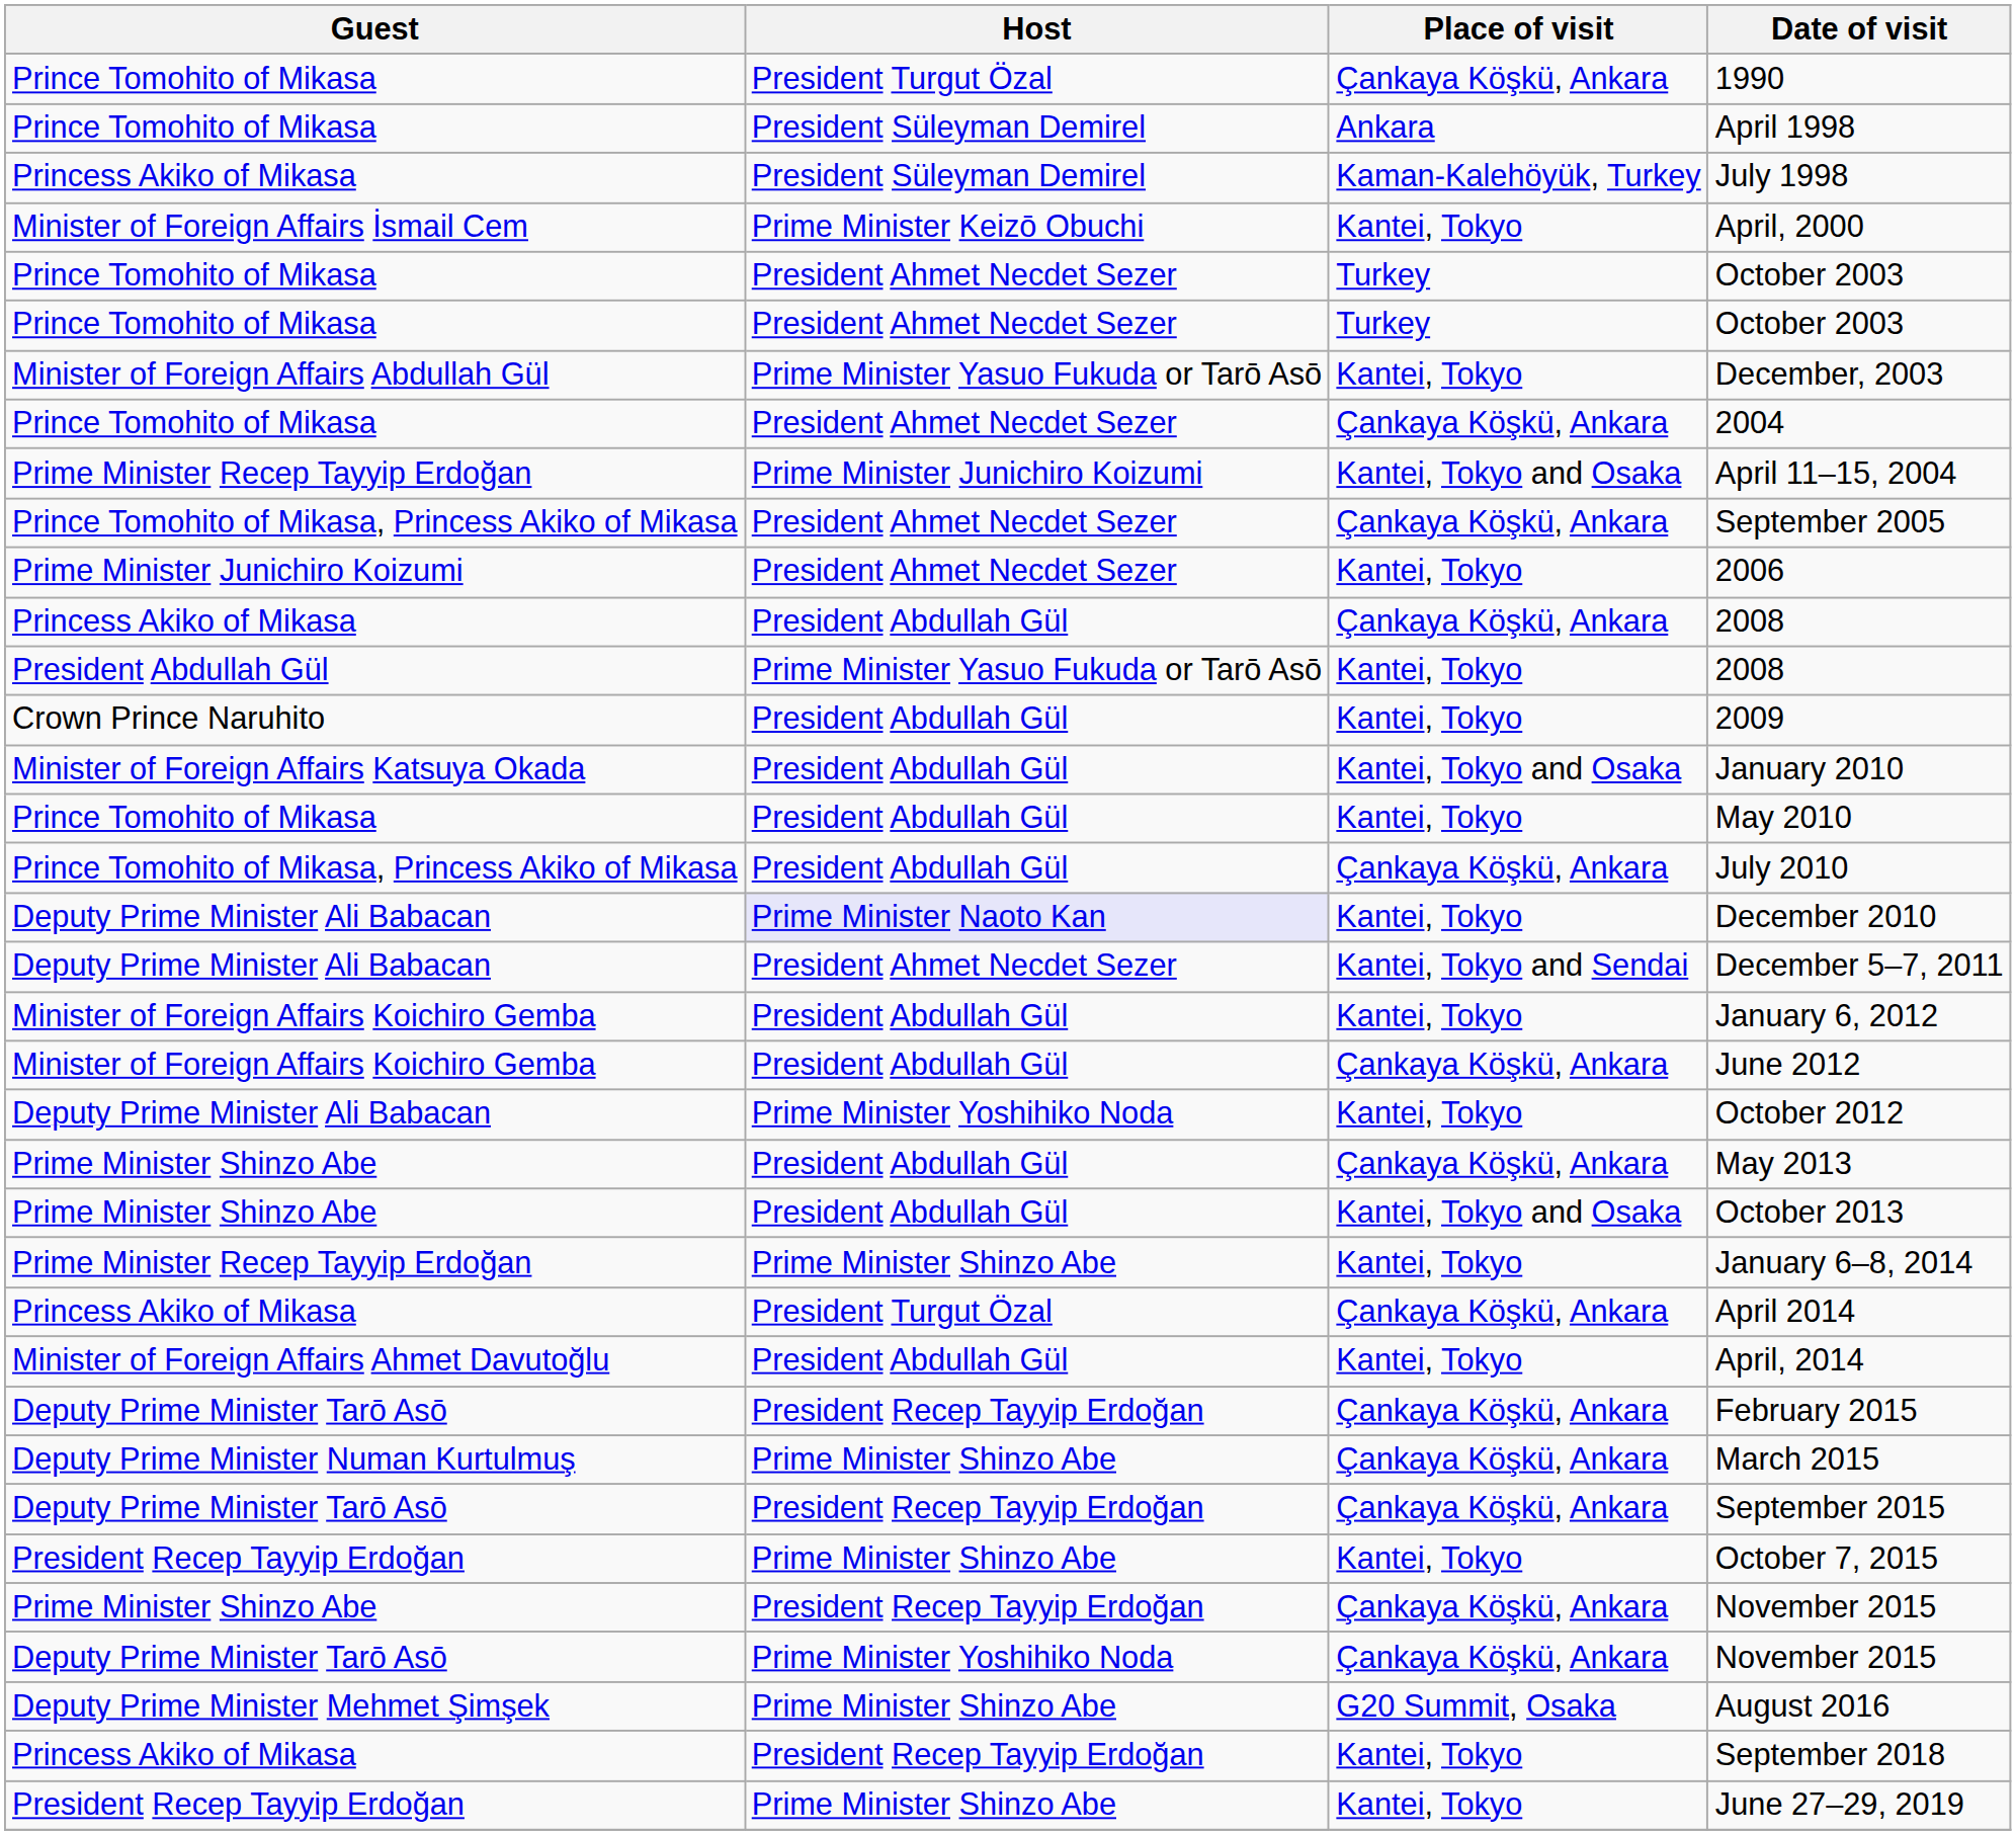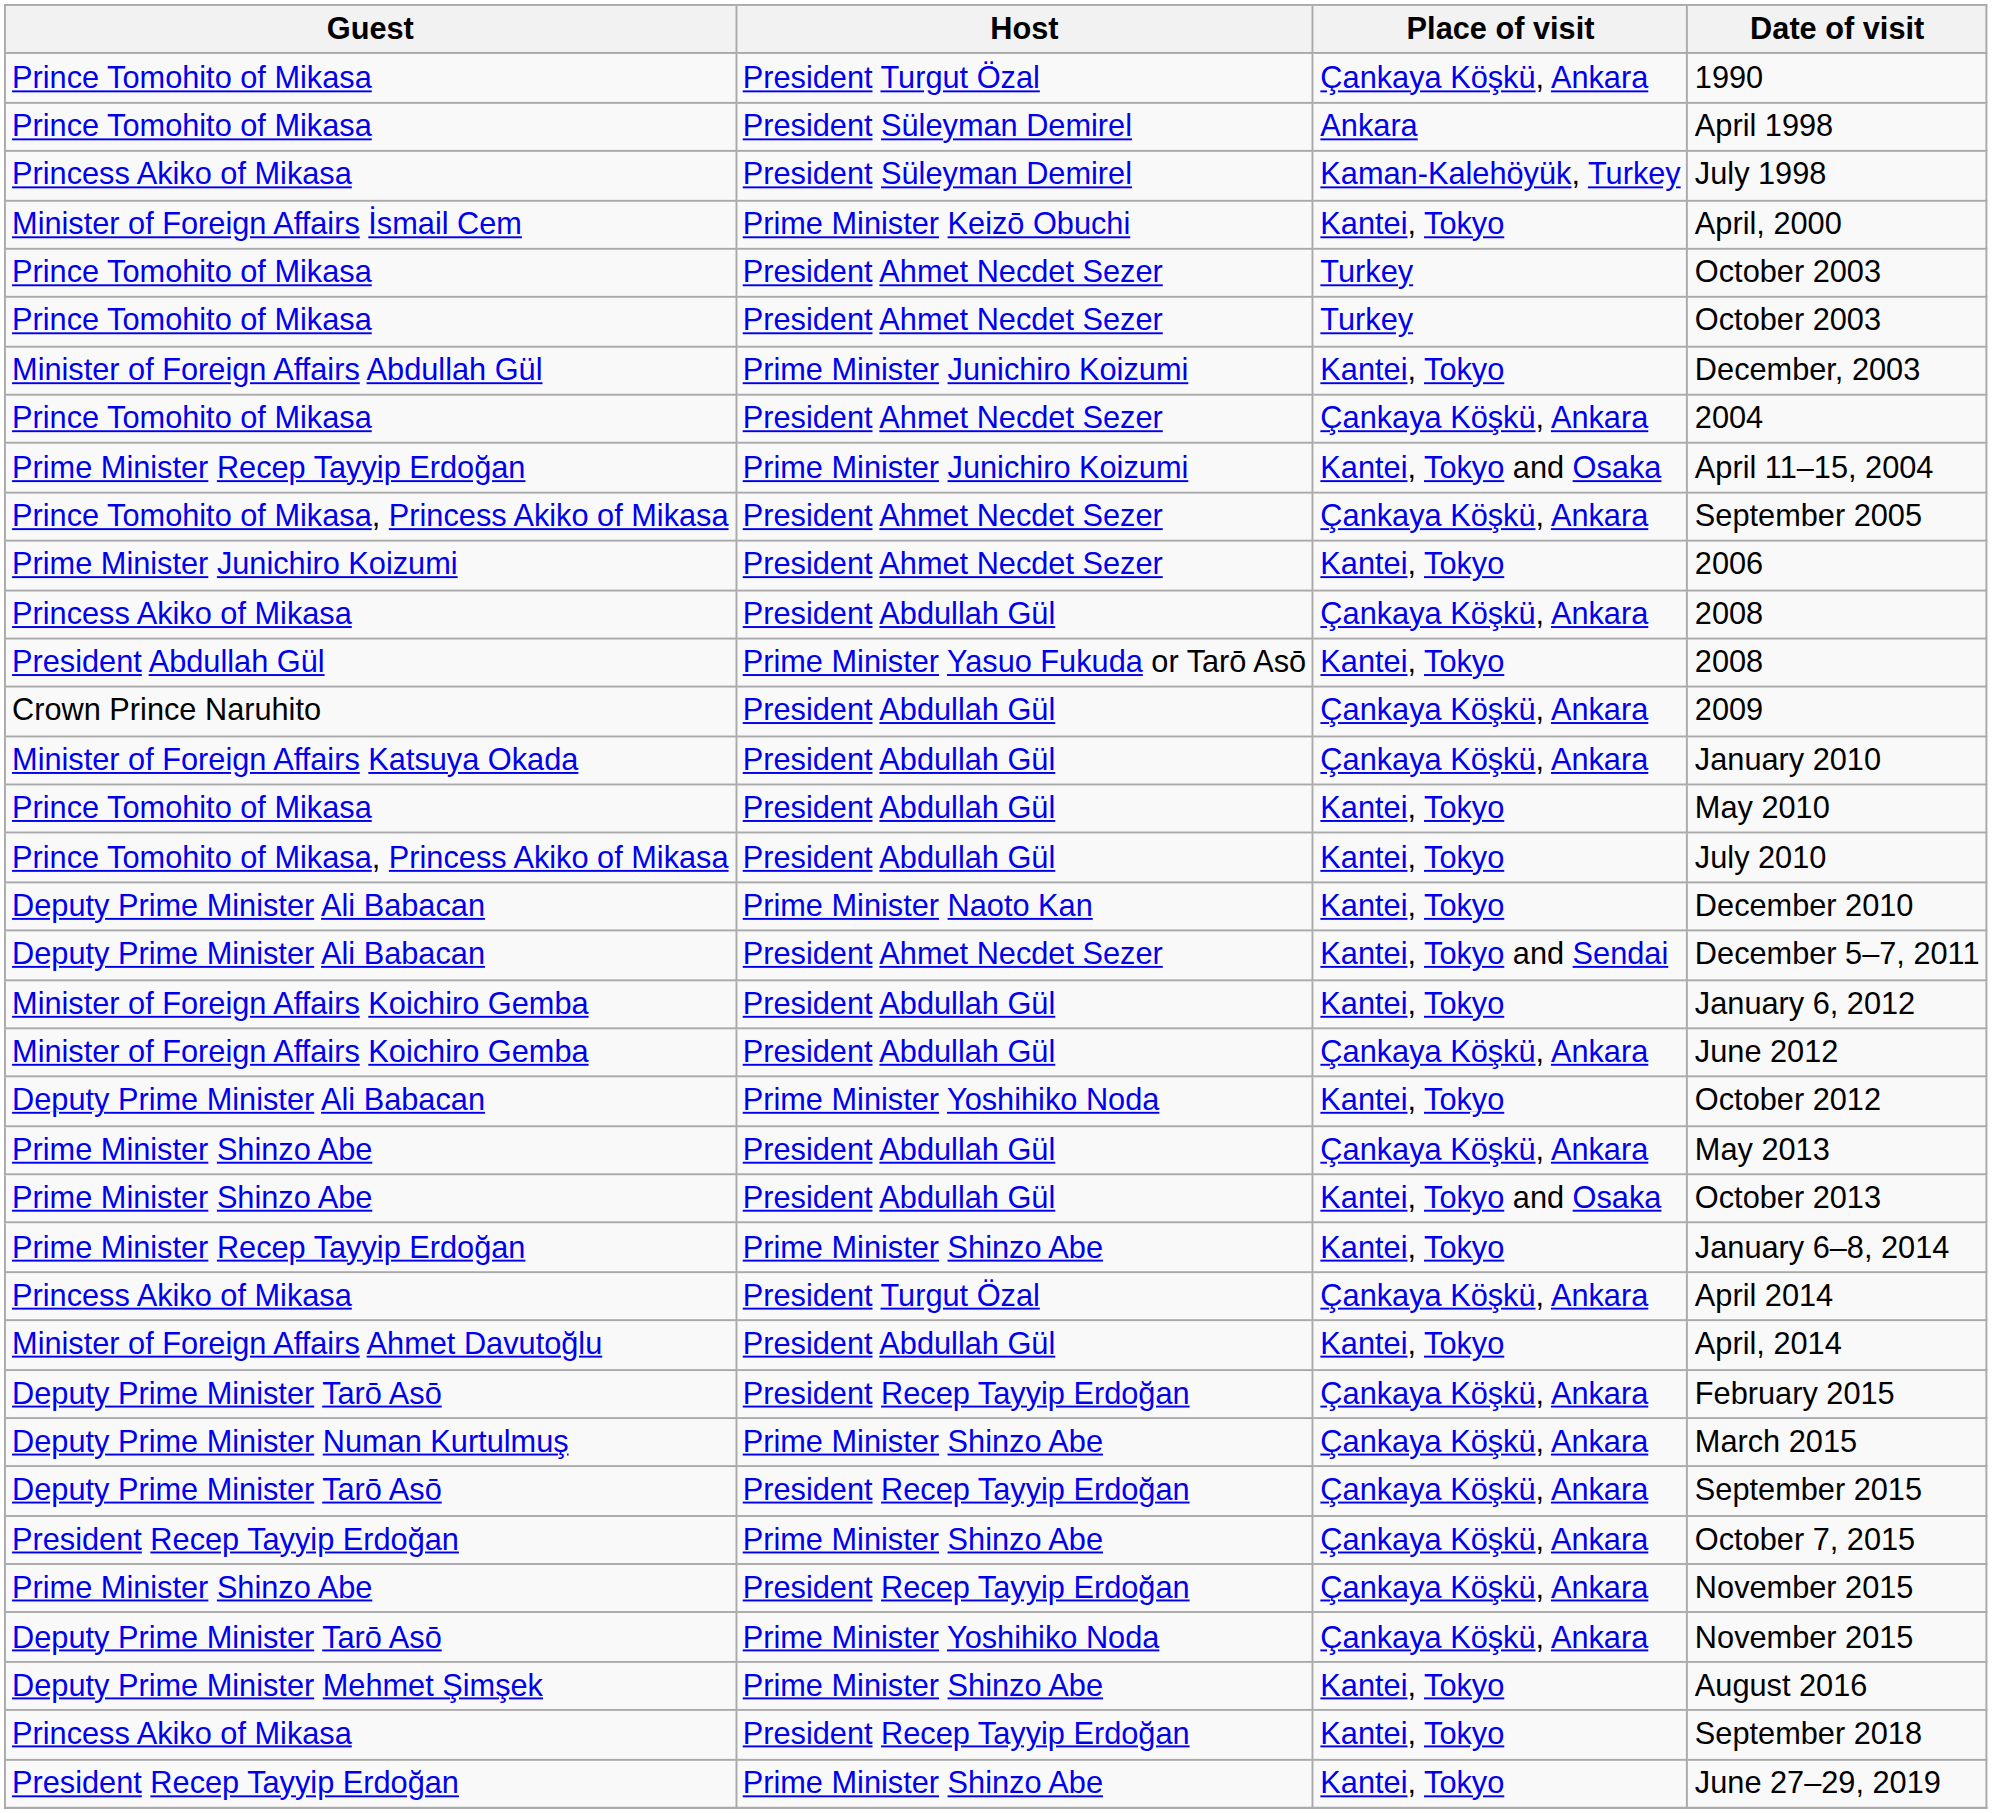 <table class="wikitable" border="1">
 <tr>
 <th>Guest</th>
 <th>Host</th>
 <th>Place of visit</th>
 <th>Date of visit</th>
 </tr>
 <tr>
 <td> <a href='#'>Prince Tomohito of Mikasa</a></td>
 <td> <a href='#'>President</a> <a href='#'>Turgut Özal</a></td>
 <td><a href='#'>Çankaya Köşkü</a>, <a href='#'>Ankara</a></td>
 <td>1990</td>
 </tr>
 <tr>
 <td> <a href='#'>Prince Tomohito of Mikasa</a></td>
 <td> <a href='#'>President</a> <a href='#'>Süleyman Demirel</a></td>
 <td><a href='#'>Ankara</a></td>
 <td>April 1998</td>
 </tr>
 <tr>
 <td> <a href='#'>Princess Akiko of Mikasa</a></td>
 <td> <a href='#'>President</a> <a href='#'>Süleyman Demirel</a></td>
 <td><a href='#'>Kaman-Kalehöyük</a>, <a href='#'>Turkey</a></td>
 <td>July 1998</td>
 </tr>
 <tr>
 <td> <a href='#'>Minister of Foreign Affairs</a> <a href='#'>İsmail Cem</a></td>
 <td> <a href='#'>Prime Minister</a> <a href='#'>Keizō Obuchi</a></td>
 <td><a href='#'>Kantei</a>, <a href='#'>Tokyo</a></td>
 <td>April, 2000</td>
 </tr>
 <tr>
 <td> <a href='#'>Prince Tomohito of Mikasa</a></td>
 <td> <a href='#'>President</a> <a href='#'>Ahmet Necdet Sezer</a></td>
 <td><a href='#'>Turkey</a></td>
 <td>October 2003</td>
 </tr>
 <tr>
 <td> <a href='#'>Prince Tomohito of Mikasa</a></td>
 <td> <a href='#'>President</a> <a href='#'>Ahmet Necdet Sezer</a></td>
 <td><a href='#'>Turkey</a></td>
 <td>October 2003</td>
 </tr>
 <tr>
 <td> <a href='#'>Minister of Foreign Affairs</a> <a href='#'>Abdullah Gül</a></td>
-<td> <a href='#'>Prime Minister</a> <a href='#'>Yasuo Fukuda</a> or Tarō Asō</td>
+<td> <a href='#'>Prime Minister</a> <a href='#'>Junichiro Koizumi</a></td>
 <td><a href='#'>Kantei</a>, <a href='#'>Tokyo</a></td>
 <td>December, 2003</td>
 </tr>
 <tr>
 <td> <a href='#'>Prince Tomohito of Mikasa</a></td>
 <td> <a href='#'>President</a> <a href='#'>Ahmet Necdet Sezer</a></td>
 <td><a href='#'>Çankaya Köşkü</a>, <a href='#'>Ankara</a></td>
 <td>2004</td>
 </tr>
 <tr>
 <td> <a href='#'>Prime Minister</a> <a href='#'>Recep Tayyip Erdoğan</a></td>
 <td> <a href='#'>Prime Minister</a> <a href='#'>Junichiro Koizumi</a></td>
 <td><a href='#'>Kantei</a>, <a href='#'>Tokyo</a> and <a href='#'>Osaka</a></td>
 <td>April 11–15, 2004</td>
 </tr>
 <tr>
 <td> <a href='#'>Prince Tomohito of Mikasa</a>, <a href='#'>Princess Akiko of Mikasa</a></td>
 <td> <a href='#'>President</a> <a href='#'>Ahmet Necdet Sezer</a></td>
 <td><a href='#'>Çankaya Köşkü</a>, <a href='#'>Ankara</a></td>
 <td>September 2005</td>
 </tr>
 <tr>
 <td> <a href='#'>Prime Minister</a> <a href='#'>Junichiro Koizumi</a></td>
 <td> <a href='#'>President</a> <a href='#'>Ahmet Necdet Sezer</a></td>
 <td><a href='#'>Kantei</a>, <a href='#'>Tokyo</a></td>
 <td>2006</td>
 </tr>
 <tr>
 <td> <a href='#'>Princess Akiko of Mikasa</a></td>
 <td> <a href='#'>President</a> <a href='#'>Abdullah Gül</a></td>
 <td><a href='#'>Çankaya Köşkü</a>, <a href='#'>Ankara</a></td>
 <td>2008</td>
 </tr>
 <tr>
 <td> <a href='#'>President</a> <a href='#'>Abdullah Gül</a></td>
 <td> <a href='#'>Prime Minister</a> <a href='#'>Yasuo Fukuda</a> or Tarō Asō</td>
 <td><a href='#'>Kantei</a>, <a href='#'>Tokyo</a></td>
 <td>2008</td>
 </tr>
 <tr>
 <td> Crown Prince Naruhito</td>
 <td> <a href='#'>President</a> <a href='#'>Abdullah Gül</a></td>
-<td><a href='#'>Kantei</a>, <a href='#'>Tokyo</a></td>
+<td><a href='#'>Çankaya Köşkü</a>, <a href='#'>Ankara</a></td>
 <td>2009</td>
 </tr>
 <tr>
 <td> <a href='#'>Minister of Foreign Affairs</a> <a href='#'>Katsuya Okada</a></td>
 <td> <a href='#'>President</a> <a href='#'>Abdullah Gül</a></td>
-<td><a href='#'>Kantei</a>, <a href='#'>Tokyo</a> and <a href='#'>Osaka</a></td>
+<td><a href='#'>Çankaya Köşkü</a>, <a href='#'>Ankara</a></td>
 <td>January 2010</td>
 </tr>
 <tr>
 <td> <a href='#'>Prince Tomohito of Mikasa</a></td>
 <td> <a href='#'>President</a> <a href='#'>Abdullah Gül</a></td>
 <td><a href='#'>Kantei</a>, <a href='#'>Tokyo</a></td>
 <td>May 2010</td>
 </tr>
 <tr>
 <td> <a href='#'>Prince Tomohito of Mikasa</a>, <a href='#'>Princess Akiko of Mikasa</a></td>
 <td> <a href='#'>President</a> <a href='#'>Abdullah Gül</a></td>
-<td><a href='#'>Çankaya Köşkü</a>, <a href='#'>Ankara</a></td>
+<td><a href='#'>Kantei</a>, <a href='#'>Tokyo</a></td>
 <td>July 2010</td>
 </tr>
 <tr>
 <td> <a href='#'>Deputy Prime Minister</a> <a href='#'>Ali Babacan</a></td>
-<td style="background: lavender;"> <a href='#'>Prime Minister</a> <a href='#'>Naoto Kan</a></td>
+<td> <a href='#'>Prime Minister</a> <a href='#'>Naoto Kan</a></td>
 <td><a href='#'>Kantei</a>, <a href='#'>Tokyo</a></td>
 <td>December 2010</td>
 </tr>
 <tr>
 <td> <a href='#'>Deputy Prime Minister</a> <a href='#'>Ali Babacan</a></td>
 <td> <a href='#'>President</a> <a href='#'>Ahmet Necdet Sezer</a></td>
 <td><a href='#'>Kantei</a>, <a href='#'>Tokyo</a> and <a href='#'>Sendai</a></td>
 <td>December 5–7, 2011</td>
 </tr>
 <tr>
 <td> <a href='#'>Minister of Foreign Affairs</a> <a href='#'>Koichiro Gemba</a></td>
 <td> <a href='#'>President</a> <a href='#'>Abdullah Gül</a></td>
 <td><a href='#'>Kantei</a>, <a href='#'>Tokyo</a></td>
 <td>January 6, 2012</td>
 </tr>
 <tr>
 <td> <a href='#'>Minister of Foreign Affairs</a> <a href='#'>Koichiro Gemba</a></td>
 <td> <a href='#'>President</a> <a href='#'>Abdullah Gül</a></td>
 <td><a href='#'>Çankaya Köşkü</a>, <a href='#'>Ankara</a></td>
 <td>June 2012</td>
 </tr>
 <tr>
 <td> <a href='#'>Deputy Prime Minister</a> <a href='#'>Ali Babacan</a></td>
 <td><a href='#'>Prime Minister</a> <a href='#'>Yoshihiko Noda</a></td>
 <td><a href='#'>Kantei</a>, <a href='#'>Tokyo</a></td>
 <td>October 2012</td>
 </tr>
 <tr>
 <td> <a href='#'>Prime Minister</a> <a href='#'>Shinzo Abe</a></td>
 <td> <a href='#'>President</a> <a href='#'>Abdullah Gül</a></td>
 <td><a href='#'>Çankaya Köşkü</a>, <a href='#'>Ankara</a></td>
 <td>May 2013</td>
 </tr>
 <tr>
 <td> <a href='#'>Prime Minister</a> <a href='#'>Shinzo Abe</a></td>
 <td> <a href='#'>President</a> <a href='#'>Abdullah Gül</a></td>
 <td><a href='#'>Kantei</a>, <a href='#'>Tokyo</a> and <a href='#'>Osaka</a></td>
 <td>October 2013</td>
 </tr>
 <tr>
 <td> <a href='#'>Prime Minister</a> <a href='#'>Recep Tayyip Erdoğan</a></td>
 <td> <a href='#'>Prime Minister</a> <a href='#'>Shinzo Abe</a></td>
 <td><a href='#'>Kantei</a>, <a href='#'>Tokyo</a></td>
 <td>January 6–8, 2014</td>
 </tr>
 <tr>
 <td> <a href='#'>Princess Akiko of Mikasa</a></td>
 <td> <a href='#'>President</a> <a href='#'>Turgut Özal</a></td>
 <td><a href='#'>Çankaya Köşkü</a>, <a href='#'>Ankara</a></td>
 <td>April 2014</td>
 </tr>
 <tr>
 <td> <a href='#'>Minister of Foreign Affairs</a> <a href='#'>Ahmet Davutoğlu</a></td>
 <td> <a href='#'>President</a> <a href='#'>Abdullah Gül</a></td>
 <td><a href='#'>Kantei</a>, <a href='#'>Tokyo</a></td>
 <td>April, 2014</td>
 </tr>
 <tr>
 <td> <a href='#'>Deputy Prime Minister</a> <a href='#'>Tarō Asō</a></td>
 <td> <a href='#'>President</a> <a href='#'>Recep Tayyip Erdoğan</a></td>
 <td><a href='#'>Çankaya Köşkü</a>, <a href='#'>Ankara</a></td>
 <td>February 2015</td>
 </tr>
 <tr>
 <td> <a href='#'>Deputy Prime Minister</a> <a href='#'>Numan Kurtulmuş</a></td>
 <td> <a href='#'>Prime Minister</a> <a href='#'>Shinzo Abe</a></td>
 <td><a href='#'>Çankaya Köşkü</a>, <a href='#'>Ankara</a></td>
 <td>March 2015</td>
 </tr>
 <tr>
 <td> <a href='#'>Deputy Prime Minister</a> <a href='#'>Tarō Asō</a></td>
 <td> <a href='#'>President</a> <a href='#'>Recep Tayyip Erdoğan</a></td>
 <td><a href='#'>Çankaya Köşkü</a>, <a href='#'>Ankara</a></td>
 <td>September 2015</td>
 </tr>
 <tr>
 <td> <a href='#'>President</a> <a href='#'>Recep Tayyip Erdoğan</a></td>
 <td> <a href='#'>Prime Minister</a> <a href='#'>Shinzo Abe</a></td>
-<td><a href='#'>Kantei</a>, <a href='#'>Tokyo</a></td>
+<td><a href='#'>Çankaya Köşkü</a>, <a href='#'>Ankara</a></td>
 <td>October 7, 2015</td>
 </tr>
 <tr>
 <td> <a href='#'>Prime Minister</a> <a href='#'>Shinzo Abe</a></td>
 <td> <a href='#'>President</a> <a href='#'>Recep Tayyip Erdoğan</a></td>
 <td><a href='#'>Çankaya Köşkü</a>, <a href='#'>Ankara</a></td>
 <td>November 2015</td>
 </tr>
 <tr>
 <td> <a href='#'>Deputy Prime Minister</a> <a href='#'>Tarō Asō</a></td>
 <td><a href='#'>Prime Minister</a> <a href='#'>Yoshihiko Noda</a></td>
 <td><a href='#'>Çankaya Köşkü</a>, <a href='#'>Ankara</a></td>
 <td>November 2015</td>
 </tr>
 <tr>
 <td> <a href='#'>Deputy Prime Minister</a> <a href='#'>Mehmet Şimşek</a></td>
 <td><a href='#'>Prime Minister</a> <a href='#'>Shinzo Abe</a></td>
-<td><a href='#'>G20 Summit</a>, <a href='#'>Osaka</a></td>
+<td><a href='#'>Kantei</a>, <a href='#'>Tokyo</a></td>
 <td>August 2016</td>
 </tr>
 <tr>
 <td> <a href='#'>Princess Akiko of Mikasa</a></td>
 <td> <a href='#'>President</a> <a href='#'>Recep Tayyip Erdoğan</a></td>
 <td><a href='#'>Kantei</a>, <a href='#'>Tokyo</a></td>
 <td>September 2018</td>
 </tr>
 <tr>
 <td> <a href='#'>President</a> <a href='#'>Recep Tayyip Erdoğan</a></td>
 <td> <a href='#'>Prime Minister</a> <a href='#'>Shinzo Abe</a></td>
 <td><a href='#'>Kantei</a>, <a href='#'>Tokyo</a></td>
 <td>June 27–29, 2019</td>
 </tr>
 <tr>
 </tr>
 </table>
